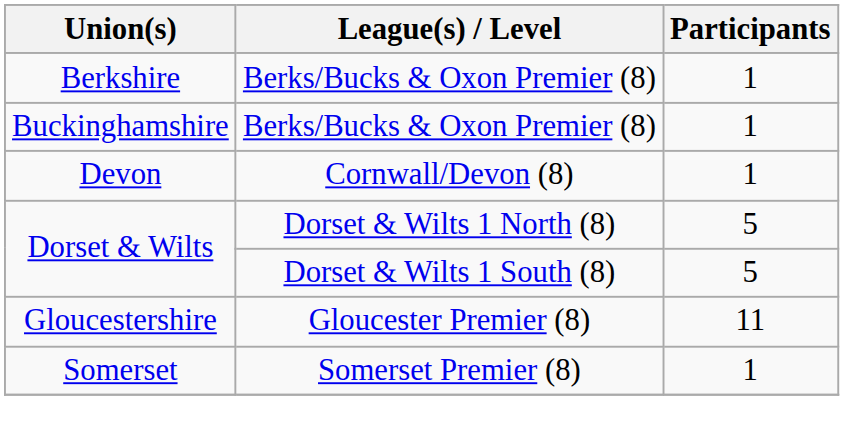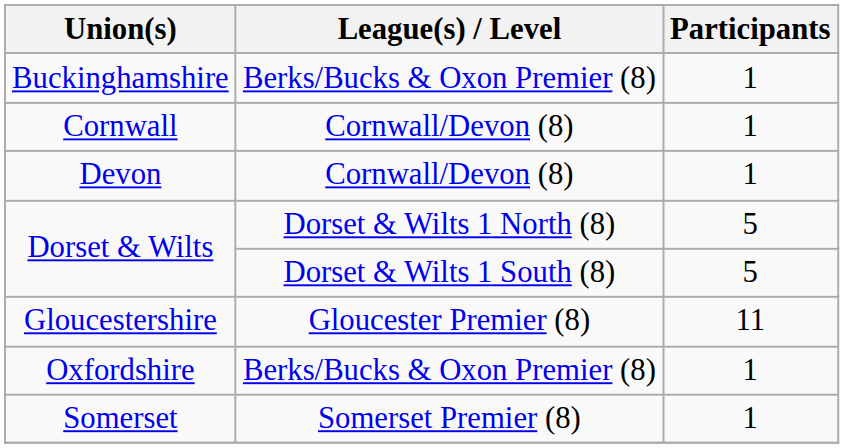 <table class="wikitable" style="text-align: center">
 <tr>
 <th>Union(s)</th>
 <th>League(s) / Level</th>
 <th>Participants</th>
 </tr>
 <tr>
-<td><a href='#'>Berkshire</a></td>
+<td><a href='#'>Buckinghamshire</a></td>
 <td><a href='#'>Berks/Bucks & Oxon Premier</a> (8)</td>
 <td>1</td>
 </tr>
 <tr>
-<td><a href='#'>Buckinghamshire</a></td>
-<td><a href='#'>Berks/Bucks & Oxon Premier</a> (8)</td>
+<td><a href='#'>Cornwall</a></td>
+<td><a href='#'>Cornwall/Devon</a> (8)</td>
 <td>1</td>
 </tr>
 <tr>
 <td><a href='#'>Devon</a></td>
 <td><a href='#'>Cornwall/Devon</a> (8)</td>
 <td>1</td>
 </tr>
 <tr>
 <td rowspan=2><a href='#'>Dorset & Wilts</a></td>
 <td><a href='#'>Dorset & Wilts 1 North</a> (8)</td>
 <td>5</td>
 </tr>
 <tr>
 <td><a href='#'>Dorset & Wilts 1 South</a> (8)</td>
 <td>5</td>
 </tr>
 <tr>
 <td><a href='#'>Gloucestershire</a></td>
 <td><a href='#'>Gloucester Premier</a> (8)</td>
 <td>11</td>
 </tr>
 <tr>
+<td><a href='#'>Oxfordshire</a></td>
+<td><a href='#'>Berks/Bucks & Oxon Premier</a> (8)</td>
+<td>1</td>
+</tr>
+<tr>
 <td><a href='#'>Somerset</a></td>
 <td><a href='#'>Somerset Premier</a> (8)</td>
 <td>1</td>
 </tr>
 <tr>
 </tr>
 </table>
